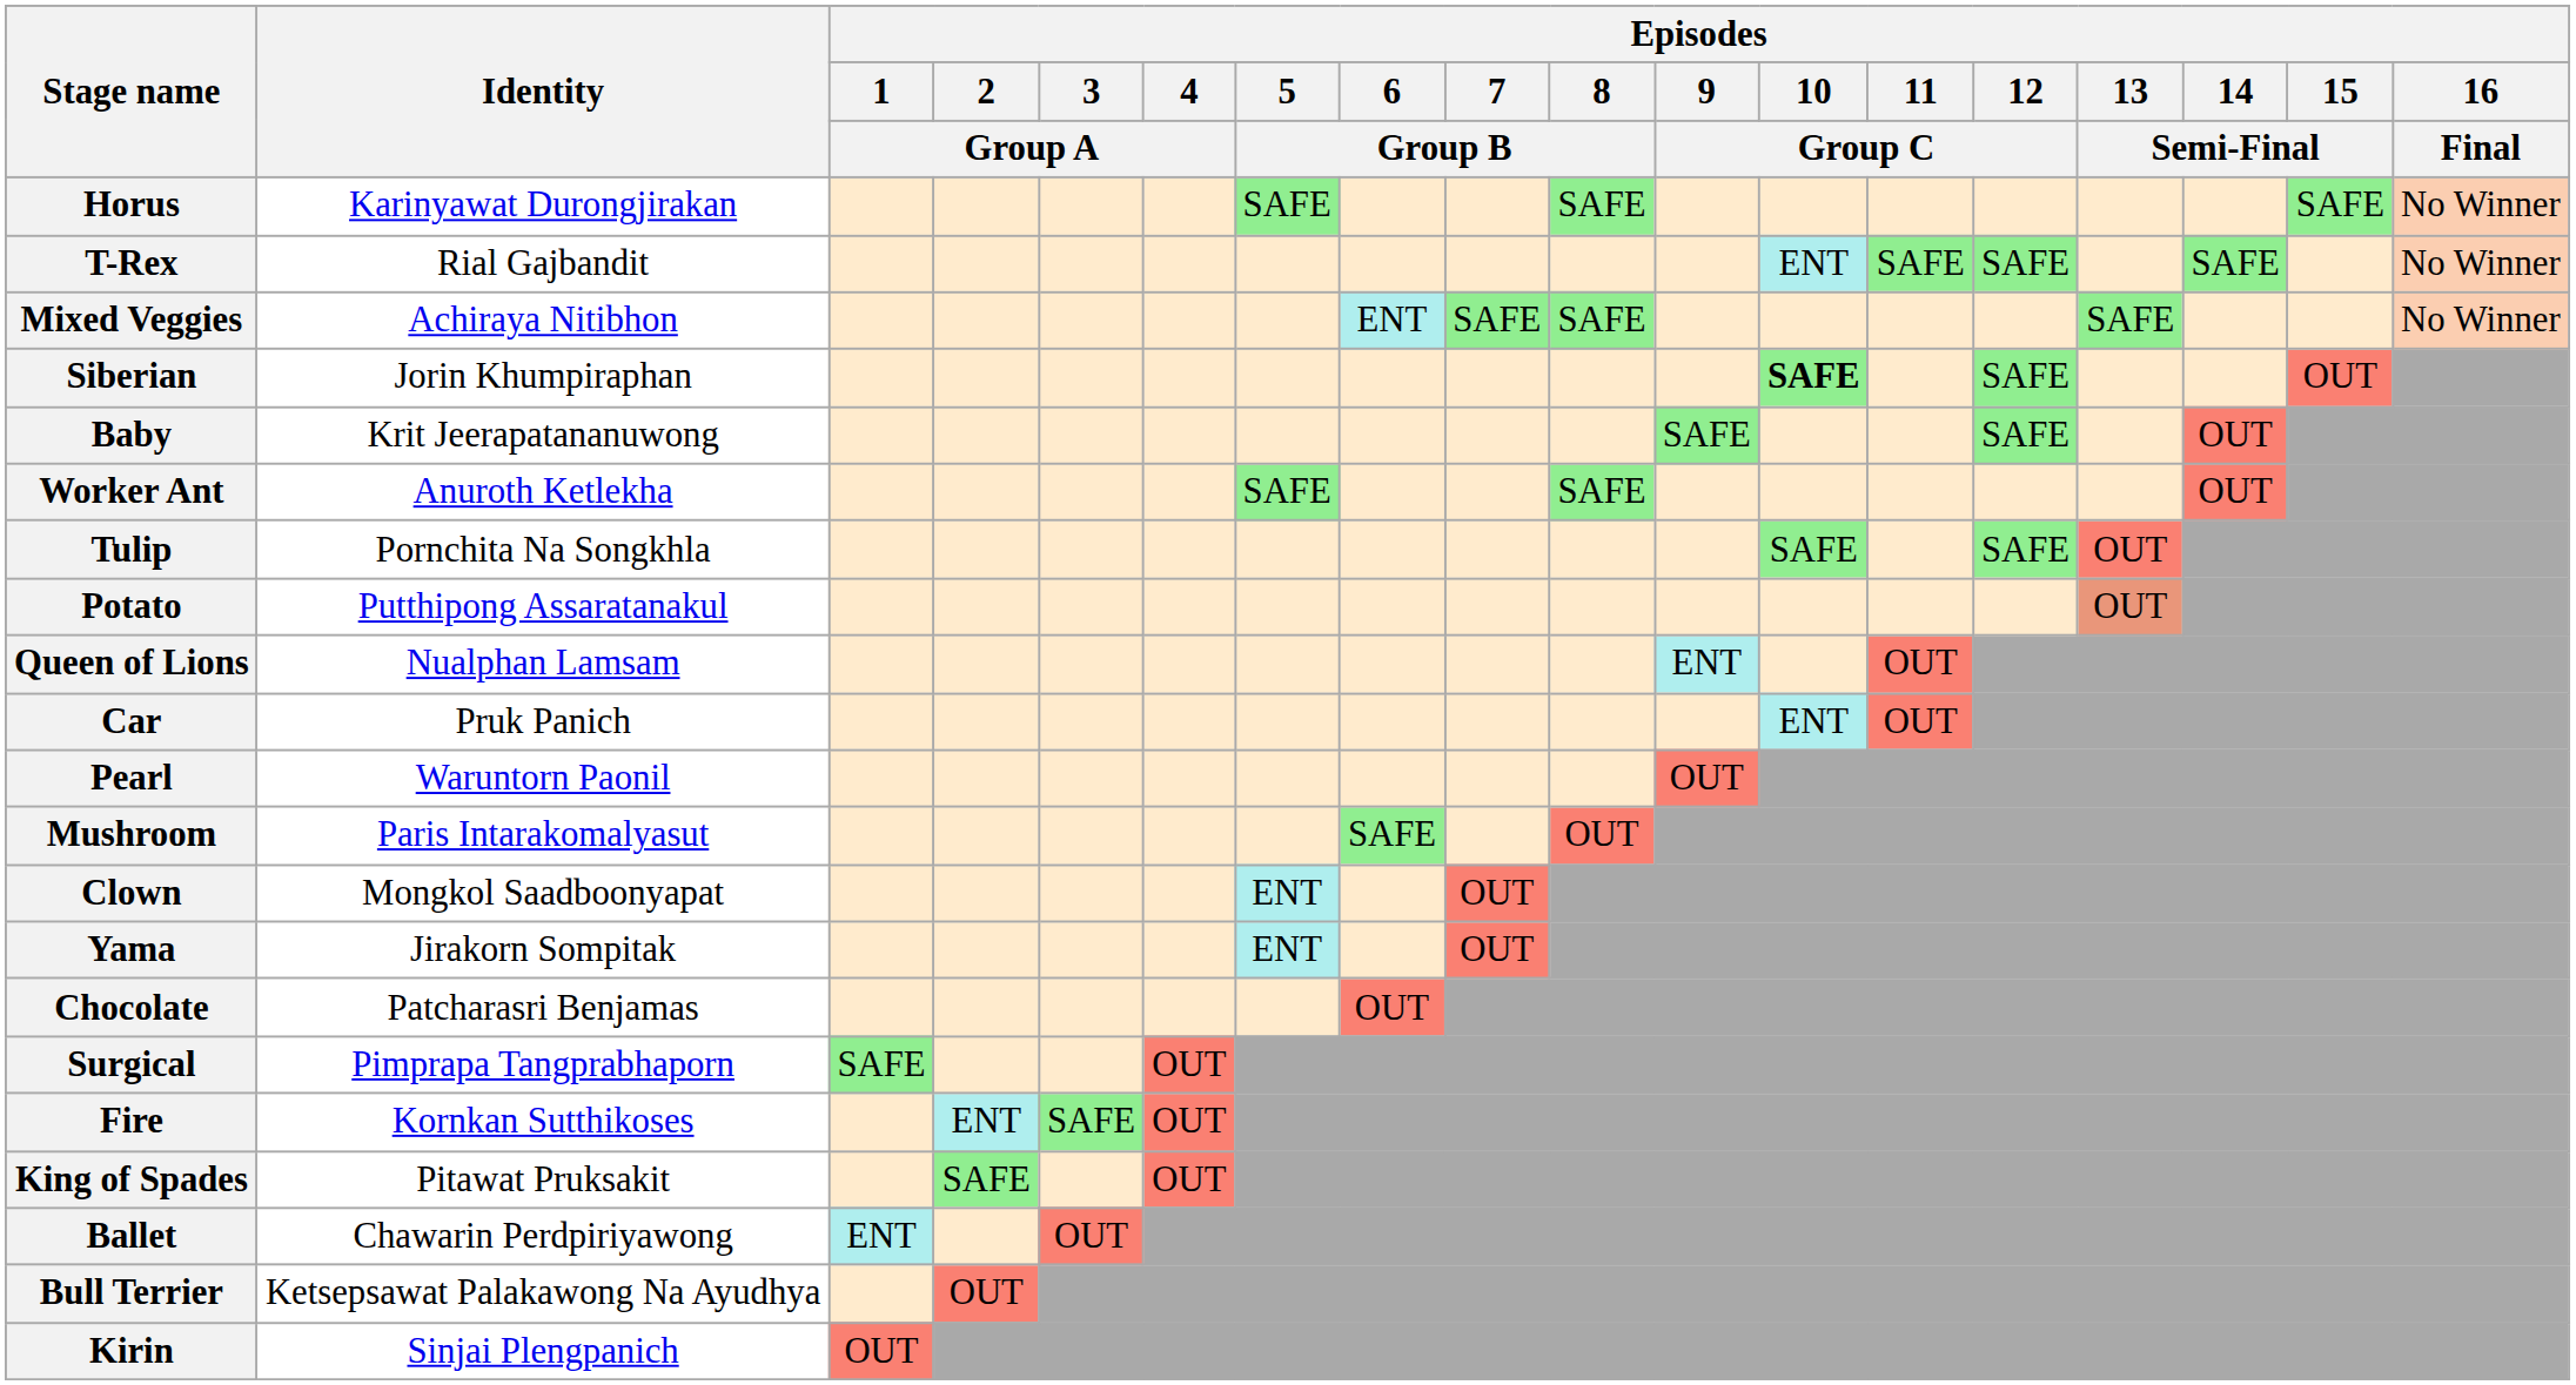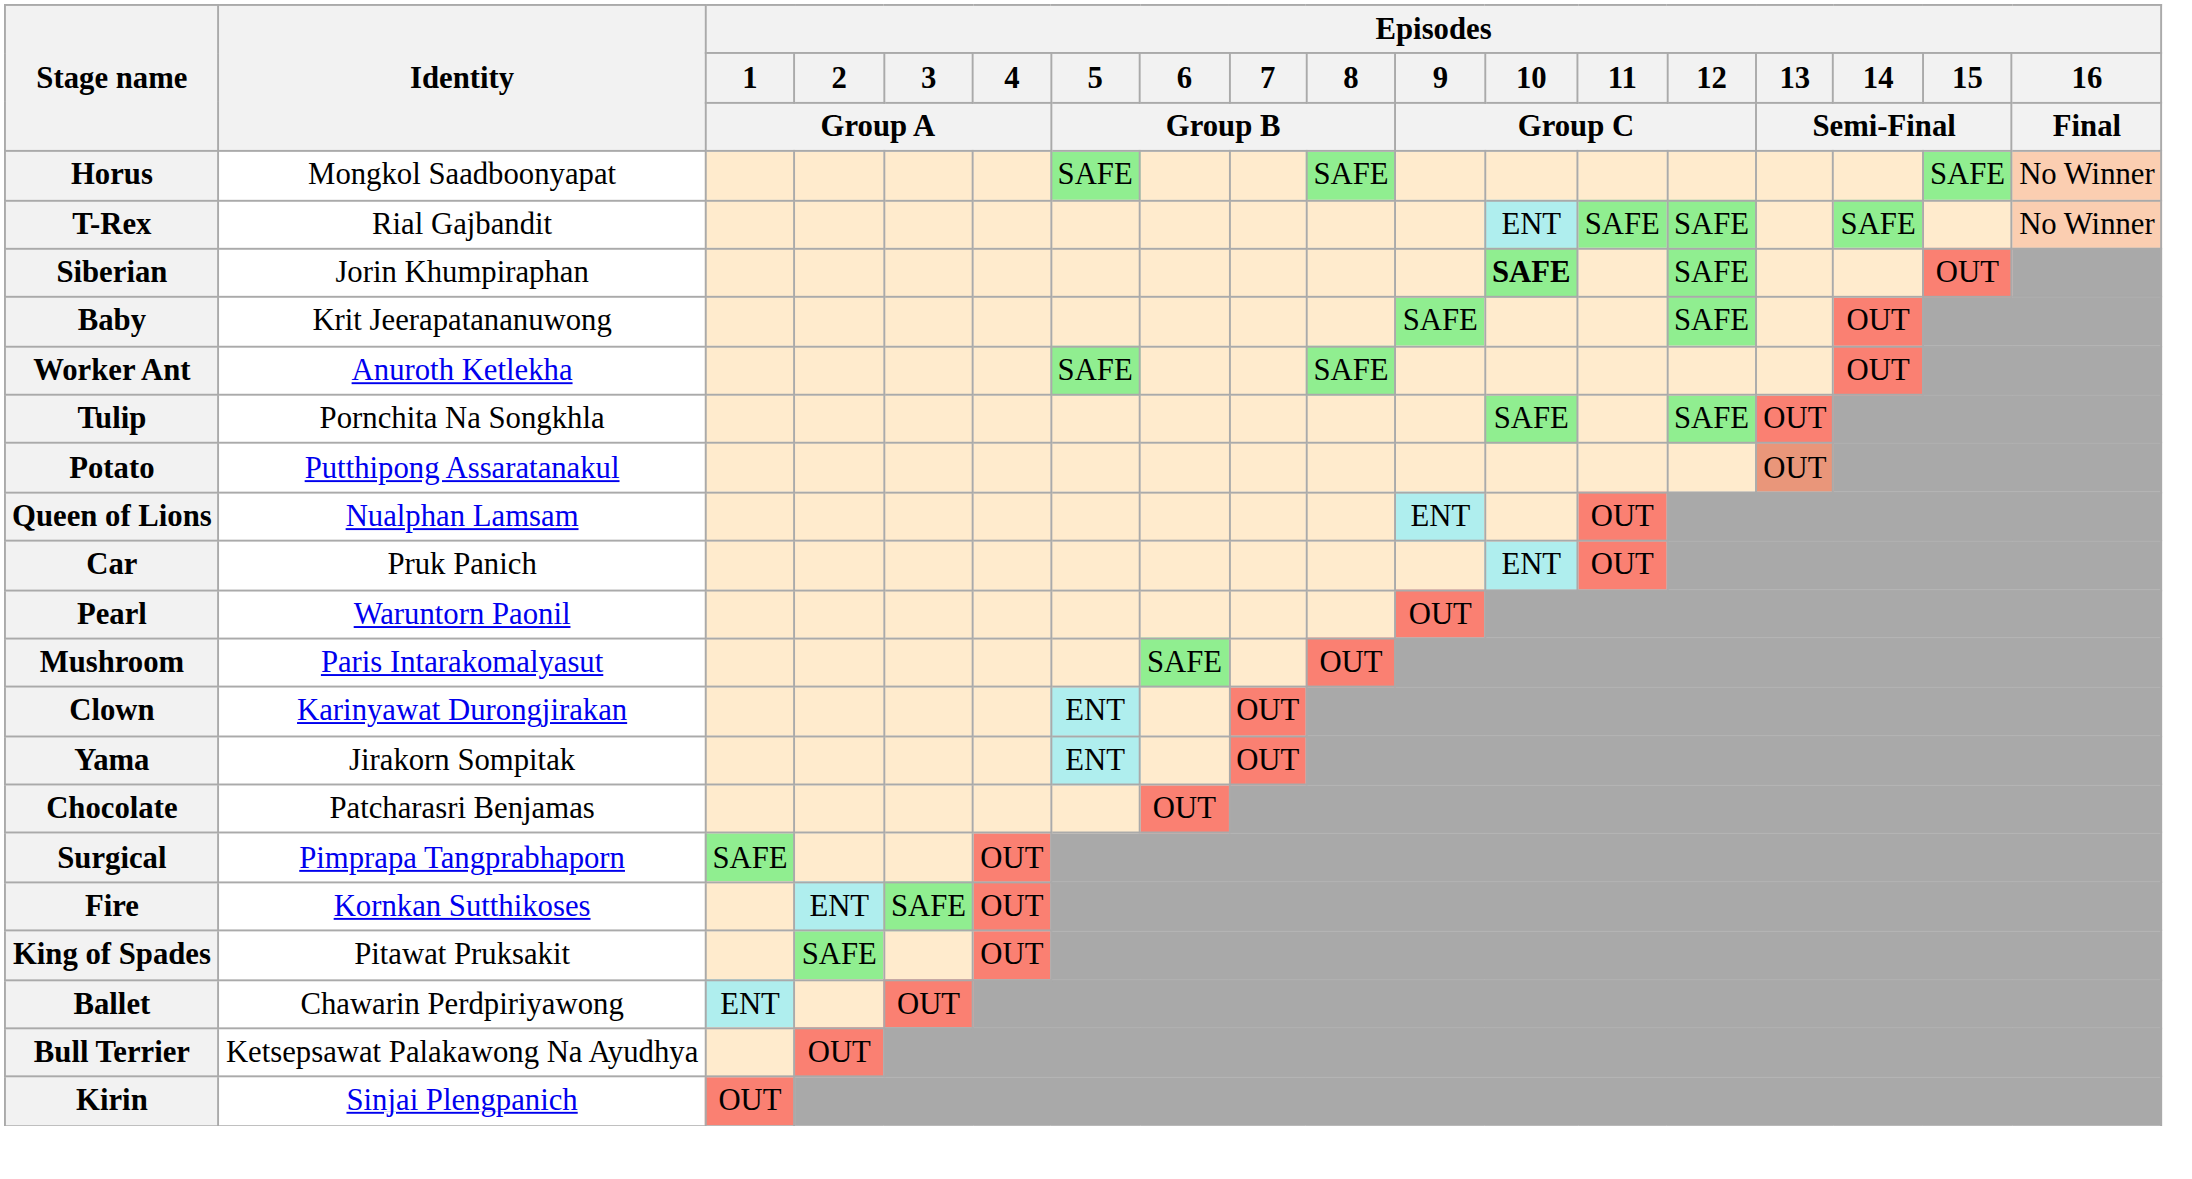 <table class="wikitable" style="text-align:center">
 <tr>
 <th rowspan="3">Stage name</th>
 <th rowspan=3>Identity</th>
 <th colspan="16">Episodes</th>
 </tr>
 <tr>
 <th>1</th>
 <th>2</th>
 <th>3</th>
 <th>4</th>
 <th>5</th>
 <th>6</th>
 <th>7</th>
 <th>8</th>
 <th>9</th>
 <th>10</th>
 <th>11</th>
 <th>12</th>
 <th>13</th>
 <th>14</th>
 <th>15</th>
 <th>16</th>
 </tr>
 <tr>
 <th colspan="4">Group A</th>
 <th colspan="4">Group B</th>
 <th colspan="4">Group C</th>
 <th colspan="3">Semi-Final</th>
 <th>Final</th>
 </tr>
 <tr>
 <th>Horus</th>
-<td bgcolor="White"><a href='#'>Karinyawat Durongjirakan</a></td>
+<td bgcolor="White">Mongkol Saadboonyapat</td>
 <td bgcolor="#FFEBCD"></td>
 <td bgcolor="#FFEBCD"></td>
 <td bgcolor="#FFEBCD"></td>
 <td bgcolor="#FFEBCD"></td>
 <td bgcolor="lightgreen">SAFE</td>
 <td bgcolor="#FFEBCD"></td>
 <td bgcolor="#FFEBCD"></td>
 <td bgcolor="lightgreen">SAFE</td>
 <td bgcolor="#FFEBCD"></td>
 <td bgcolor="#FFEBCD"></td>
 <td bgcolor="#FFEBCD"></td>
 <td bgcolor="#FFEBCD"></td>
 <td bgcolor="#FFEBCD"></td>
 <td bgcolor="#FFEBCD"></td>
 <td bgcolor="lightgreen">SAFE</td>
 <td bgcolor=#FBCEB1>No Winner</td>
 </tr>
 <tr>
 <th>T-Rex</th>
 <td bgcolor="White">Rial Gajbandit</td>
 <td bgcolor="#FFEBCD"></td>
 <td bgcolor="#FFEBCD"></td>
 <td bgcolor="#FFEBCD"></td>
 <td bgcolor="#FFEBCD"></td>
 <td bgcolor="#FFEBCD"></td>
 <td bgcolor="#FFEBCD"></td>
 <td bgcolor="#FFEBCD"></td>
 <td bgcolor="#FFEBCD"></td>
 <td bgcolor="#FFEBCD"></td>
 <td bgcolor="PaleTurquoise">ENT</td>
 <td bgcolor="lightgreen">SAFE</td>
 <td bgcolor="lightgreen">SAFE</td>
 <td bgcolor="#FFEBCD"></td>
 <td bgcolor="lightgreen">SAFE</td>
-<td bgcolor="#FFEBCD"></td>
-<td bgcolor=#FBCEB1>No Winner</td>
-</tr>
-<tr>
-<th>Mixed Veggies</th>
-<td bgcolor="White"><a href='#'>Achiraya Nitibhon</a></td>
-<td bgcolor="#FFEBCD"></td>
-<td bgcolor="#FFEBCD"></td>
-<td bgcolor="#FFEBCD"></td>
-<td bgcolor="#FFEBCD"></td>
-<td bgcolor="#FFEBCD"></td>
-<td bgcolor="PaleTurquoise">ENT</td>
-<td bgcolor="lightgreen">SAFE</td>
-<td bgcolor="lightgreen">SAFE</td>
-<td bgcolor="#FFEBCD"></td>
-<td bgcolor="#FFEBCD"></td>
-<td bgcolor="#FFEBCD"></td>
-<td bgcolor="#FFEBCD"></td>
-<td bgcolor="lightgreen">SAFE</td>
-<td bgcolor="#FFEBCD"></td>
 <td bgcolor="#FFEBCD"></td>
 <td bgcolor=#FBCEB1>No Winner</td>
 </tr>
 <tr>
 <th>Siberian</th>
 <td bgcolor="White">Jorin Khumpiraphan</td>
 <td bgcolor="#FFEBCD"></td>
 <td bgcolor="#FFEBCD"></td>
 <td bgcolor="#FFEBCD"></td>
 <td bgcolor="#FFEBCD"></td>
 <td bgcolor="#FFEBCD"></td>
 <td bgcolor="#FFEBCD"></td>
 <td bgcolor="#FFEBCD"></td>
 <td bgcolor="#FFEBCD"></td>
 <td bgcolor="#FFEBCD"></td>
 <td bgcolor="lightgreen"><strong>SAFE</strong></td>
 <td bgcolor="#FFEBCD"></td>
 <td bgcolor="lightgreen">SAFE</td>
 <td bgcolor="#FFEBCD"></td>
 <td bgcolor="#FFEBCD"></td>
 <td bgcolor="salmon">OUT</td>
 <td colspan="1" bgcolor="darkgrey"></td>
 </tr>
 <tr>
 <th>Baby</th>
 <td bgcolor="White">Krit Jeerapatananuwong</td>
 <td bgcolor="#FFEBCD"></td>
 <td bgcolor="#FFEBCD"></td>
 <td bgcolor="#FFEBCD"></td>
 <td bgcolor="#FFEBCD"></td>
 <td bgcolor="#FFEBCD"></td>
 <td bgcolor="#FFEBCD"></td>
 <td bgcolor="#FFEBCD"></td>
 <td bgcolor="#FFEBCD"></td>
 <td bgcolor="lightgreen">SAFE</td>
 <td bgcolor="#FFEBCD"></td>
 <td bgcolor="#FFEBCD"></td>
 <td bgcolor="lightgreen">SAFE</td>
 <td bgcolor="#FFEBCD"></td>
 <td bgcolor="salmon">OUT</td>
 <td colspan="2" bgcolor="darkgrey"></td>
 </tr>
 <tr>
 <th>Worker Ant</th>
 <td bgcolor="White"><a href='#'>Anuroth Ketlekha</a></td>
 <td bgcolor="#FFEBCD"></td>
 <td bgcolor="#FFEBCD"></td>
 <td bgcolor="#FFEBCD"></td>
 <td bgcolor="#FFEBCD"></td>
 <td bgcolor="lightgreen">SAFE</td>
 <td bgcolor="#FFEBCD"></td>
 <td bgcolor="#FFEBCD"></td>
 <td bgcolor="lightgreen">SAFE</td>
 <td bgcolor="#FFEBCD"></td>
 <td bgcolor="#FFEBCD"></td>
 <td bgcolor="#FFEBCD"></td>
 <td bgcolor="#FFEBCD"></td>
 <td bgcolor="#FFEBCD"></td>
 <td bgcolor="salmon">OUT</td>
 <td colspan="2" bgcolor="darkgrey"></td>
 </tr>
 <tr>
 <th>Tulip</th>
 <td bgcolor="White">Pornchita Na Songkhla</td>
 <td bgcolor="#FFEBCD"></td>
 <td bgcolor="#FFEBCD"></td>
 <td bgcolor="#FFEBCD"></td>
 <td bgcolor="#FFEBCD"></td>
 <td bgcolor="#FFEBCD"></td>
 <td bgcolor="#FFEBCD"></td>
 <td bgcolor="#FFEBCD"></td>
 <td bgcolor="#FFEBCD"></td>
 <td bgcolor="#FFEBCD"></td>
 <td bgcolor="lightgreen">SAFE</td>
 <td bgcolor="#FFEBCD"></td>
 <td bgcolor="lightgreen">SAFE</td>
 <td bgcolor="salmon">OUT</td>
 <td colspan="3" bgcolor="darkgrey"></td>
 </tr>
 <tr>
 <th>Potato</th>
 <td bgcolor="White"><a href='#'>Putthipong Assaratanakul</a></td>
 <td bgcolor="#FFEBCD"></td>
 <td bgcolor="#FFEBCD"></td>
 <td bgcolor="#FFEBCD"></td>
 <td bgcolor="#FFEBCD"></td>
 <td bgcolor="#FFEBCD"></td>
 <td bgcolor="#FFEBCD"></td>
 <td bgcolor="#FFEBCD"></td>
 <td bgcolor="#FFEBCD"></td>
 <td bgcolor="#FFEBCD"></td>
 <td bgcolor="#FFEBCD"></td>
 <td bgcolor="#FFEBCD"></td>
 <td bgcolor="#FFEBCD"></td>
 <td bgcolor="DarkSalmon">OUT</td>
 <td colspan="3" bgcolor="darkgrey"></td>
 </tr>
 <tr>
 <th>Queen of Lions</th>
 <td bgcolor="White"><a href='#'>Nualphan Lamsam</a></td>
 <td bgcolor="#FFEBCD"></td>
 <td bgcolor="#FFEBCD"></td>
 <td bgcolor="#FFEBCD"></td>
 <td bgcolor="#FFEBCD"></td>
 <td bgcolor="#FFEBCD"></td>
 <td bgcolor="#FFEBCD"></td>
 <td bgcolor="#FFEBCD"></td>
 <td bgcolor="#FFEBCD"></td>
 <td bgcolor="PaleTurquoise">ENT</td>
 <td bgcolor="#FFEBCD"></td>
 <td bgcolor="salmon">OUT</td>
 <td colspan="5" bgcolor="darkgrey"></td>
 </tr>
 <tr>
 <th>Car</th>
 <td bgcolor="White">Pruk Panich</td>
 <td bgcolor="#FFEBCD"></td>
 <td bgcolor="#FFEBCD"></td>
 <td bgcolor="#FFEBCD"></td>
 <td bgcolor="#FFEBCD"></td>
 <td bgcolor="#FFEBCD"></td>
 <td bgcolor="#FFEBCD"></td>
 <td bgcolor="#FFEBCD"></td>
 <td bgcolor="#FFEBCD"></td>
 <td bgcolor="#FFEBCD"></td>
 <td bgcolor="PaleTurquoise">ENT</td>
 <td bgcolor="salmon">OUT</td>
 <td colspan="5" bgcolor="darkgrey"></td>
 </tr>
 <tr>
 <th>Pearl</th>
 <td bgcolor="White"><a href='#'>Waruntorn Paonil</a></td>
 <td bgcolor="#FFEBCD"></td>
 <td bgcolor="#FFEBCD"></td>
 <td bgcolor="#FFEBCD"></td>
 <td bgcolor="#FFEBCD"></td>
 <td bgcolor="#FFEBCD"></td>
 <td bgcolor="#FFEBCD"></td>
 <td bgcolor="#FFEBCD"></td>
 <td bgcolor="#FFEBCD"></td>
 <td bgcolor="salmon">OUT</td>
 <td colspan="7" bgcolor="darkgrey"></td>
 </tr>
 <tr>
 <th>Mushroom</th>
 <td bgcolor="White"><a href='#'>Paris Intarakomalyasut</a></td>
 <td bgcolor="#FFEBCD"></td>
 <td bgcolor="#FFEBCD"></td>
 <td bgcolor="#FFEBCD"></td>
 <td bgcolor="#FFEBCD"></td>
 <td bgcolor="#FFEBCD"></td>
 <td bgcolor="lightgreen">SAFE</td>
 <td bgcolor="#FFEBCD"></td>
 <td bgcolor="salmon">OUT</td>
 <td colspan="8" bgcolor="darkgrey"></td>
 </tr>
 <tr>
 <th>Clown</th>
-<td bgcolor="White">Mongkol Saadboonyapat</td>
+<td bgcolor="White"><a href='#'>Karinyawat Durongjirakan</a></td>
 <td bgcolor="#FFEBCD"></td>
 <td bgcolor="#FFEBCD"></td>
 <td bgcolor="#FFEBCD"></td>
 <td bgcolor="#FFEBCD"></td>
 <td bgcolor="PaleTurquoise">ENT</td>
 <td bgcolor="#FFEBCD"></td>
 <td bgcolor="salmon">OUT</td>
 <td colspan="9" bgcolor="darkgrey"></td>
 </tr>
 <tr>
 <th>Yama</th>
 <td bgcolor="White">Jirakorn Sompitak</td>
 <td bgcolor="#FFEBCD"></td>
 <td bgcolor="#FFEBCD"></td>
 <td bgcolor="#FFEBCD"></td>
 <td bgcolor="#FFEBCD"></td>
 <td bgcolor="PaleTurquoise">ENT</td>
 <td bgcolor="#FFEBCD"></td>
 <td bgcolor="salmon">OUT</td>
 <td colspan="9" bgcolor="darkgrey"></td>
 </tr>
 <tr>
 <th>Chocolate</th>
 <td bgcolor="White">Patcharasri Benjamas</td>
 <td bgcolor="#FFEBCD"></td>
 <td bgcolor="#FFEBCD"></td>
 <td bgcolor="#FFEBCD"></td>
 <td bgcolor="#FFEBCD"></td>
 <td bgcolor="#FFEBCD"></td>
 <td bgcolor="salmon">OUT</td>
 <td colspan="10" bgcolor="darkgrey"></td>
 </tr>
 <tr>
 <th>Surgical</th>
 <td bgcolor="White"><a href='#'>Pimprapa Tangprabhaporn</a></td>
 <td bgcolor="lightgreen">SAFE</td>
 <td bgcolor="#FFEBCD"></td>
 <td bgcolor="#FFEBCD"></td>
 <td bgcolor="salmon">OUT</td>
 <td colspan="12" bgcolor="darkgrey"></td>
 </tr>
 <tr>
 <th>Fire</th>
 <td bgcolor="White"><a href='#'>Kornkan Sutthikoses</a></td>
 <td bgcolor="#FFEBCD"></td>
 <td bgcolor="PaleTurquoise">ENT</td>
 <td bgcolor="lightgreen">SAFE</td>
 <td bgcolor="salmon">OUT</td>
 <td colspan="12" bgcolor="darkgrey"></td>
 </tr>
 <tr>
 <th>King of Spades</th>
 <td bgcolor="White">Pitawat Pruksakit</td>
 <td bgcolor="#FFEBCD"></td>
 <td bgcolor="lightgreen">SAFE</td>
 <td bgcolor="#FFEBCD"></td>
 <td bgcolor="salmon">OUT</td>
 <td colspan="12" bgcolor="darkgrey"></td>
 </tr>
 <tr>
 <th>Ballet</th>
 <td bgcolor="White">Chawarin Perdpiriyawong</td>
 <td bgcolor="PaleTurquoise">ENT</td>
 <td bgcolor="#FFEBCD"></td>
 <td bgcolor="salmon">OUT</td>
 <td colspan="13" bgcolor="darkgrey"></td>
 </tr>
 <tr>
 <th>Bull Terrier</th>
 <td bgcolor="White">Ketsepsawat Palakawong Na Ayudhya</td>
 <td bgcolor="#FFEBCD"></td>
 <td bgcolor="salmon">OUT</td>
 <td colspan="14" bgcolor="darkgrey"></td>
 </tr>
 <tr>
 <th>Kirin</th>
 <td bgcolor="White"><a href='#'>Sinjai Plengpanich</a></td>
 <td bgcolor="salmon">OUT</td>
 <td colspan="15" bgcolor="darkgrey"></td>
 </tr>
 </table>
